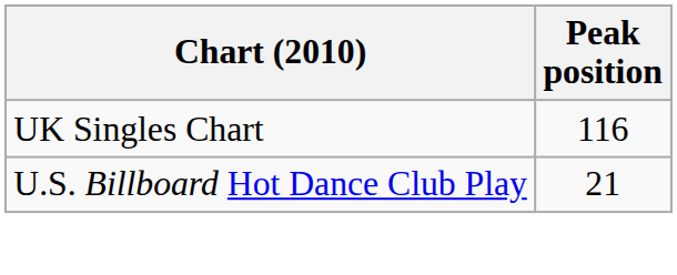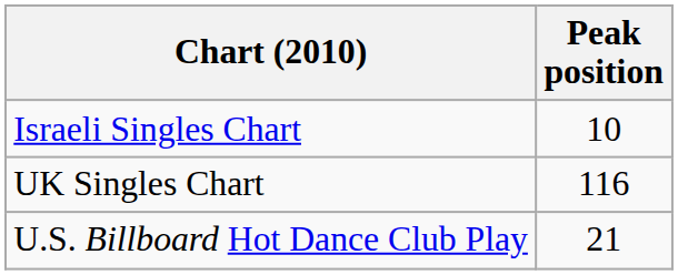 <table class="wikitable">
 <tr>
 <th>Chart (2010)</th>
 <th>Peak<br>position</th>
+</tr>
+<tr>
+<td><a href='#'>Israeli Singles Chart</a></td>
+<td align="center">10</td>
 </tr>
 <tr>
 <td>UK Singles Chart</td>
 <td align="center">116</td>
 </tr>
 <tr>
 <td>U.S. <em>Billboard</em> <a href='#'>Hot Dance Club Play</a></td>
 <td align=center>21</td>
 </tr>
 </table>
